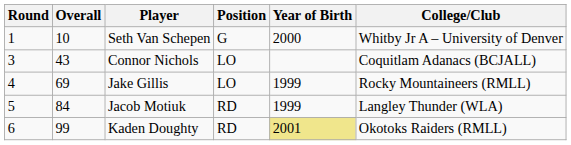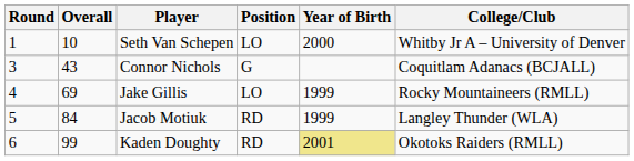 <table class="wikitable">
 <tr>
 <th>Round</th>
 <th>Overall</th>
 <th>Player</th>
 <th>Position</th>
 <th>Year of Birth</th>
 <th>College/Club</th>
 </tr>
 <tr>
 <td>1</td>
 <td>10</td>
 <td>Seth Van Schepen</td>
-<td>G</td>
+<td>LO</td>
 <td>2000</td>
 <td>Whitby Jr A – University of Denver</td>
 </tr>
 <tr>
 <td>3</td>
 <td>43</td>
 <td>Connor Nichols</td>
-<td>LO</td>
+<td>G</td>
 <td></td>
 <td>Coquitlam Adanacs (BCJALL)</td>
 </tr>
 <tr>
 <td>4</td>
 <td>69</td>
 <td>Jake Gillis</td>
 <td>LO</td>
 <td>1999</td>
 <td>Rocky Mountaineers (RMLL)</td>
 </tr>
 <tr>
 <td>5</td>
 <td>84</td>
 <td>Jacob Motiuk</td>
 <td>RD</td>
 <td>1999</td>
 <td>Langley Thunder (WLA)</td>
 </tr>
 <tr>
 <td>6</td>
 <td>99</td>
 <td>Kaden Doughty</td>
 <td>RD</td>
 <td style="background: khaki;">2001</td>
 <td>Okotoks Raiders (RMLL)</td>
 </tr>
 </table>
